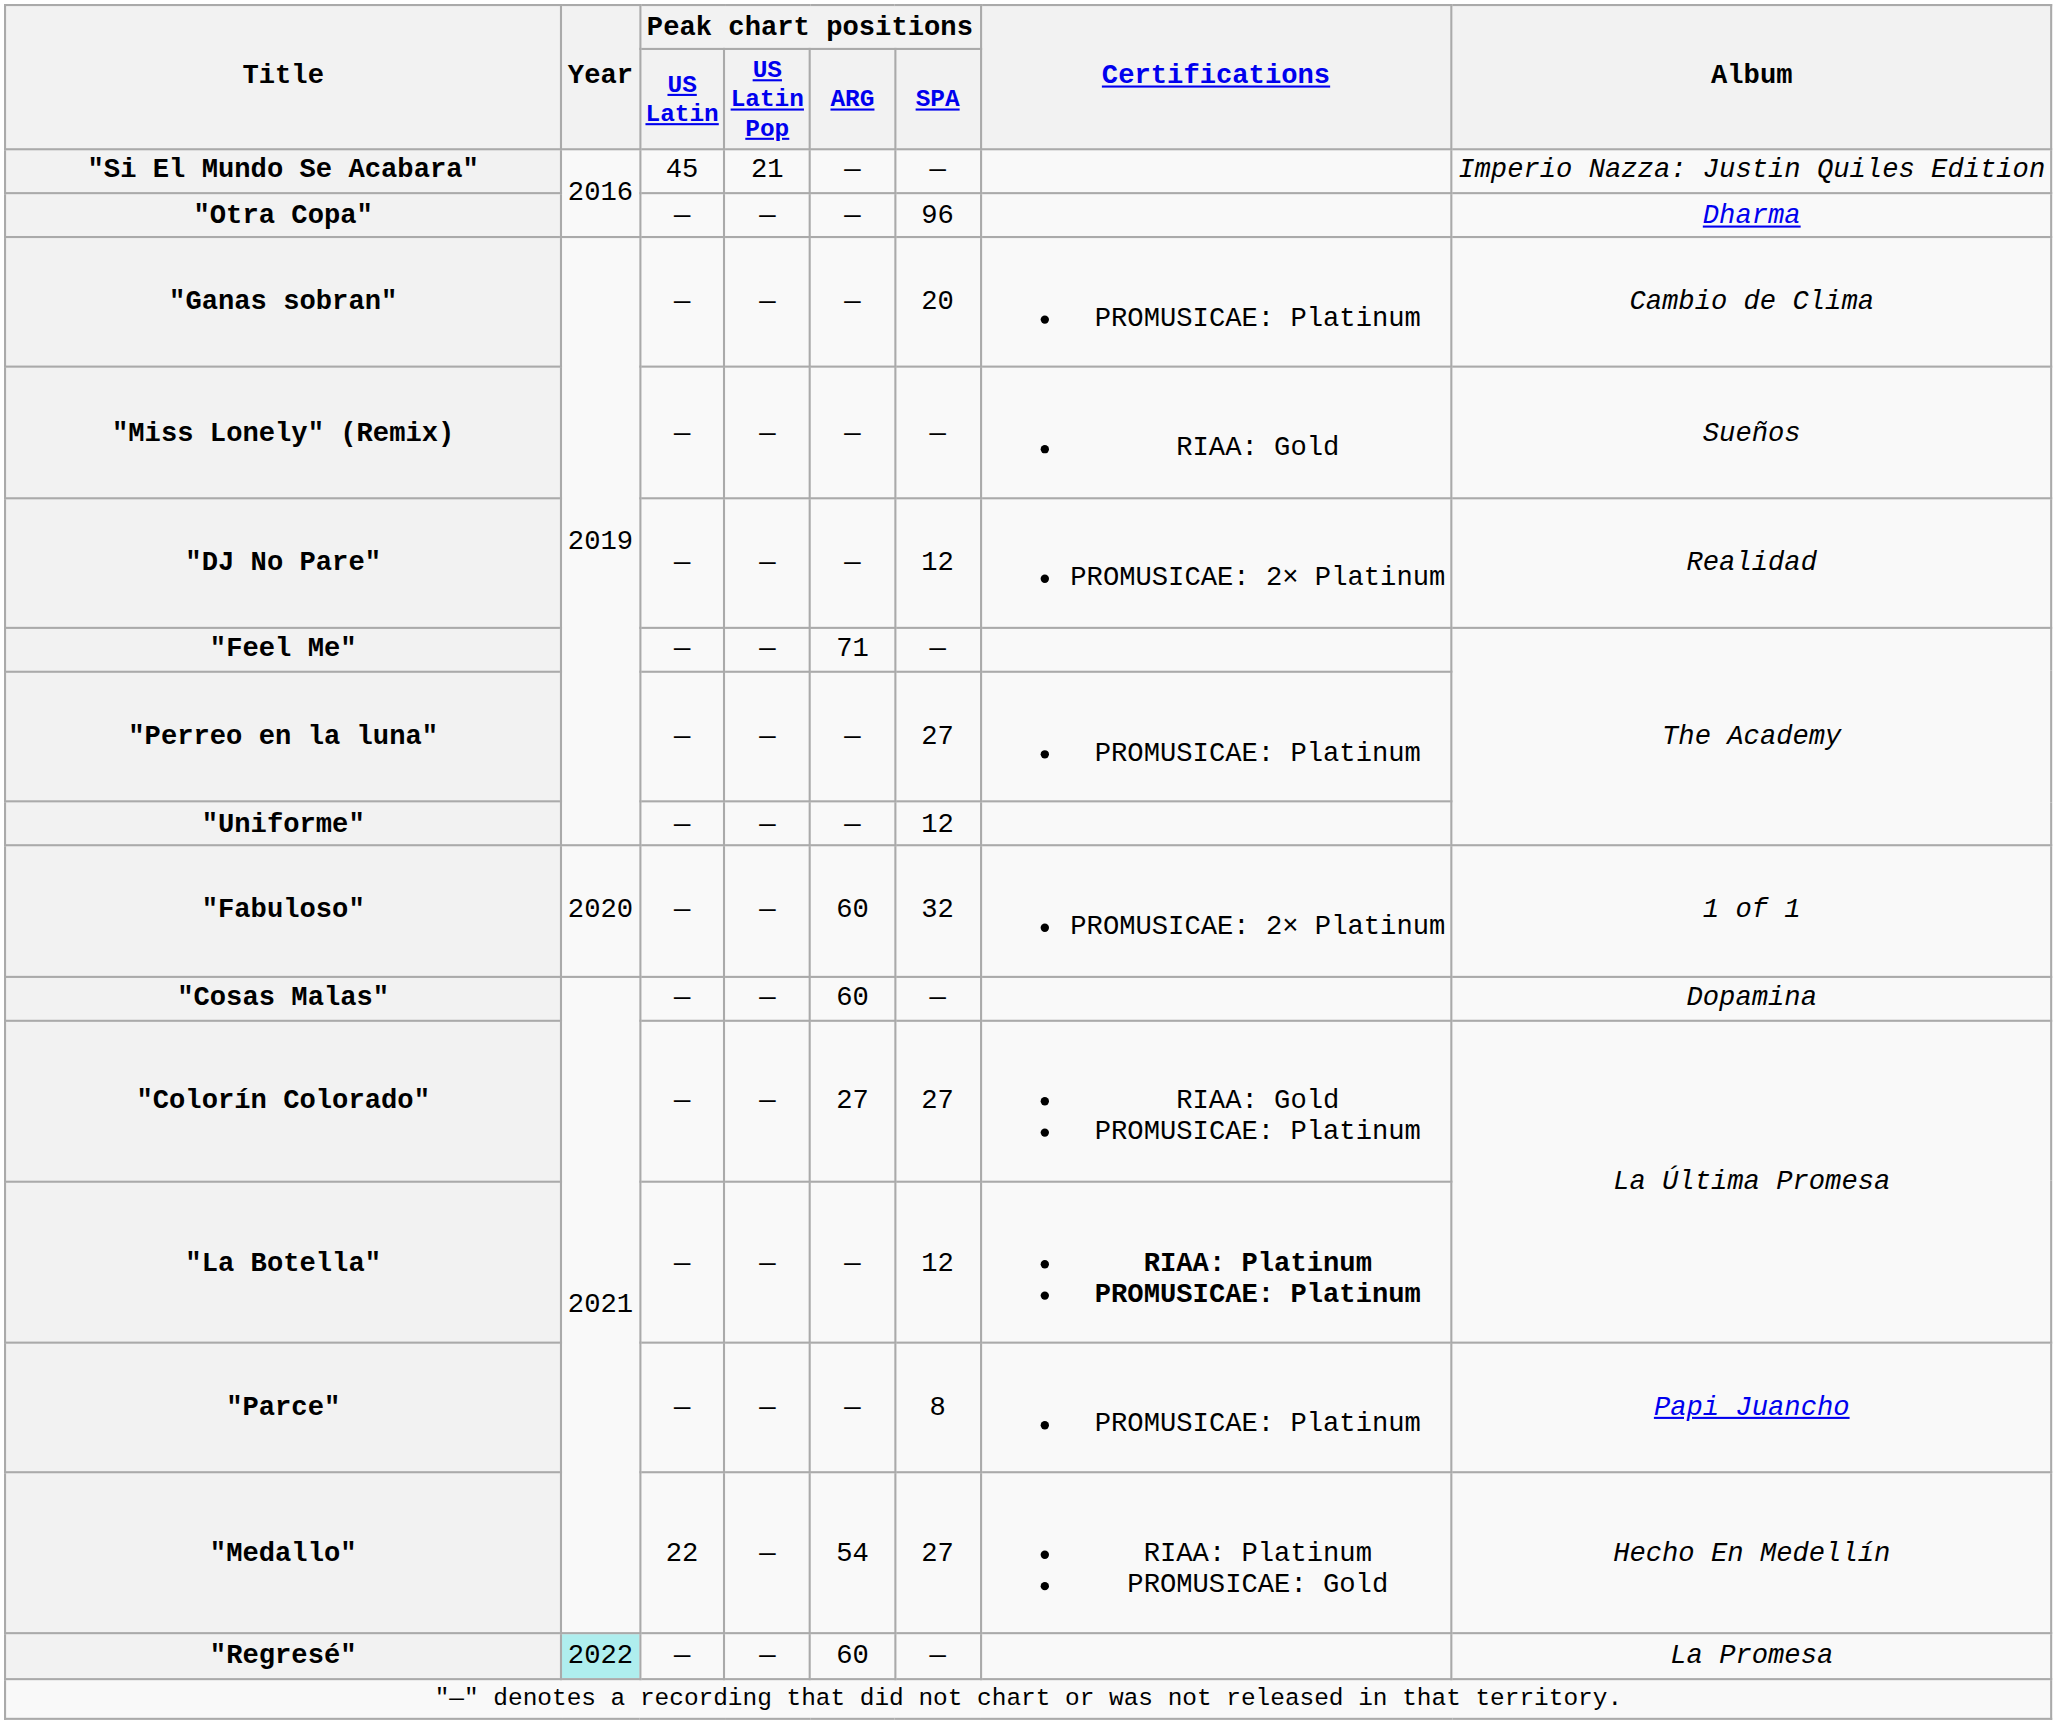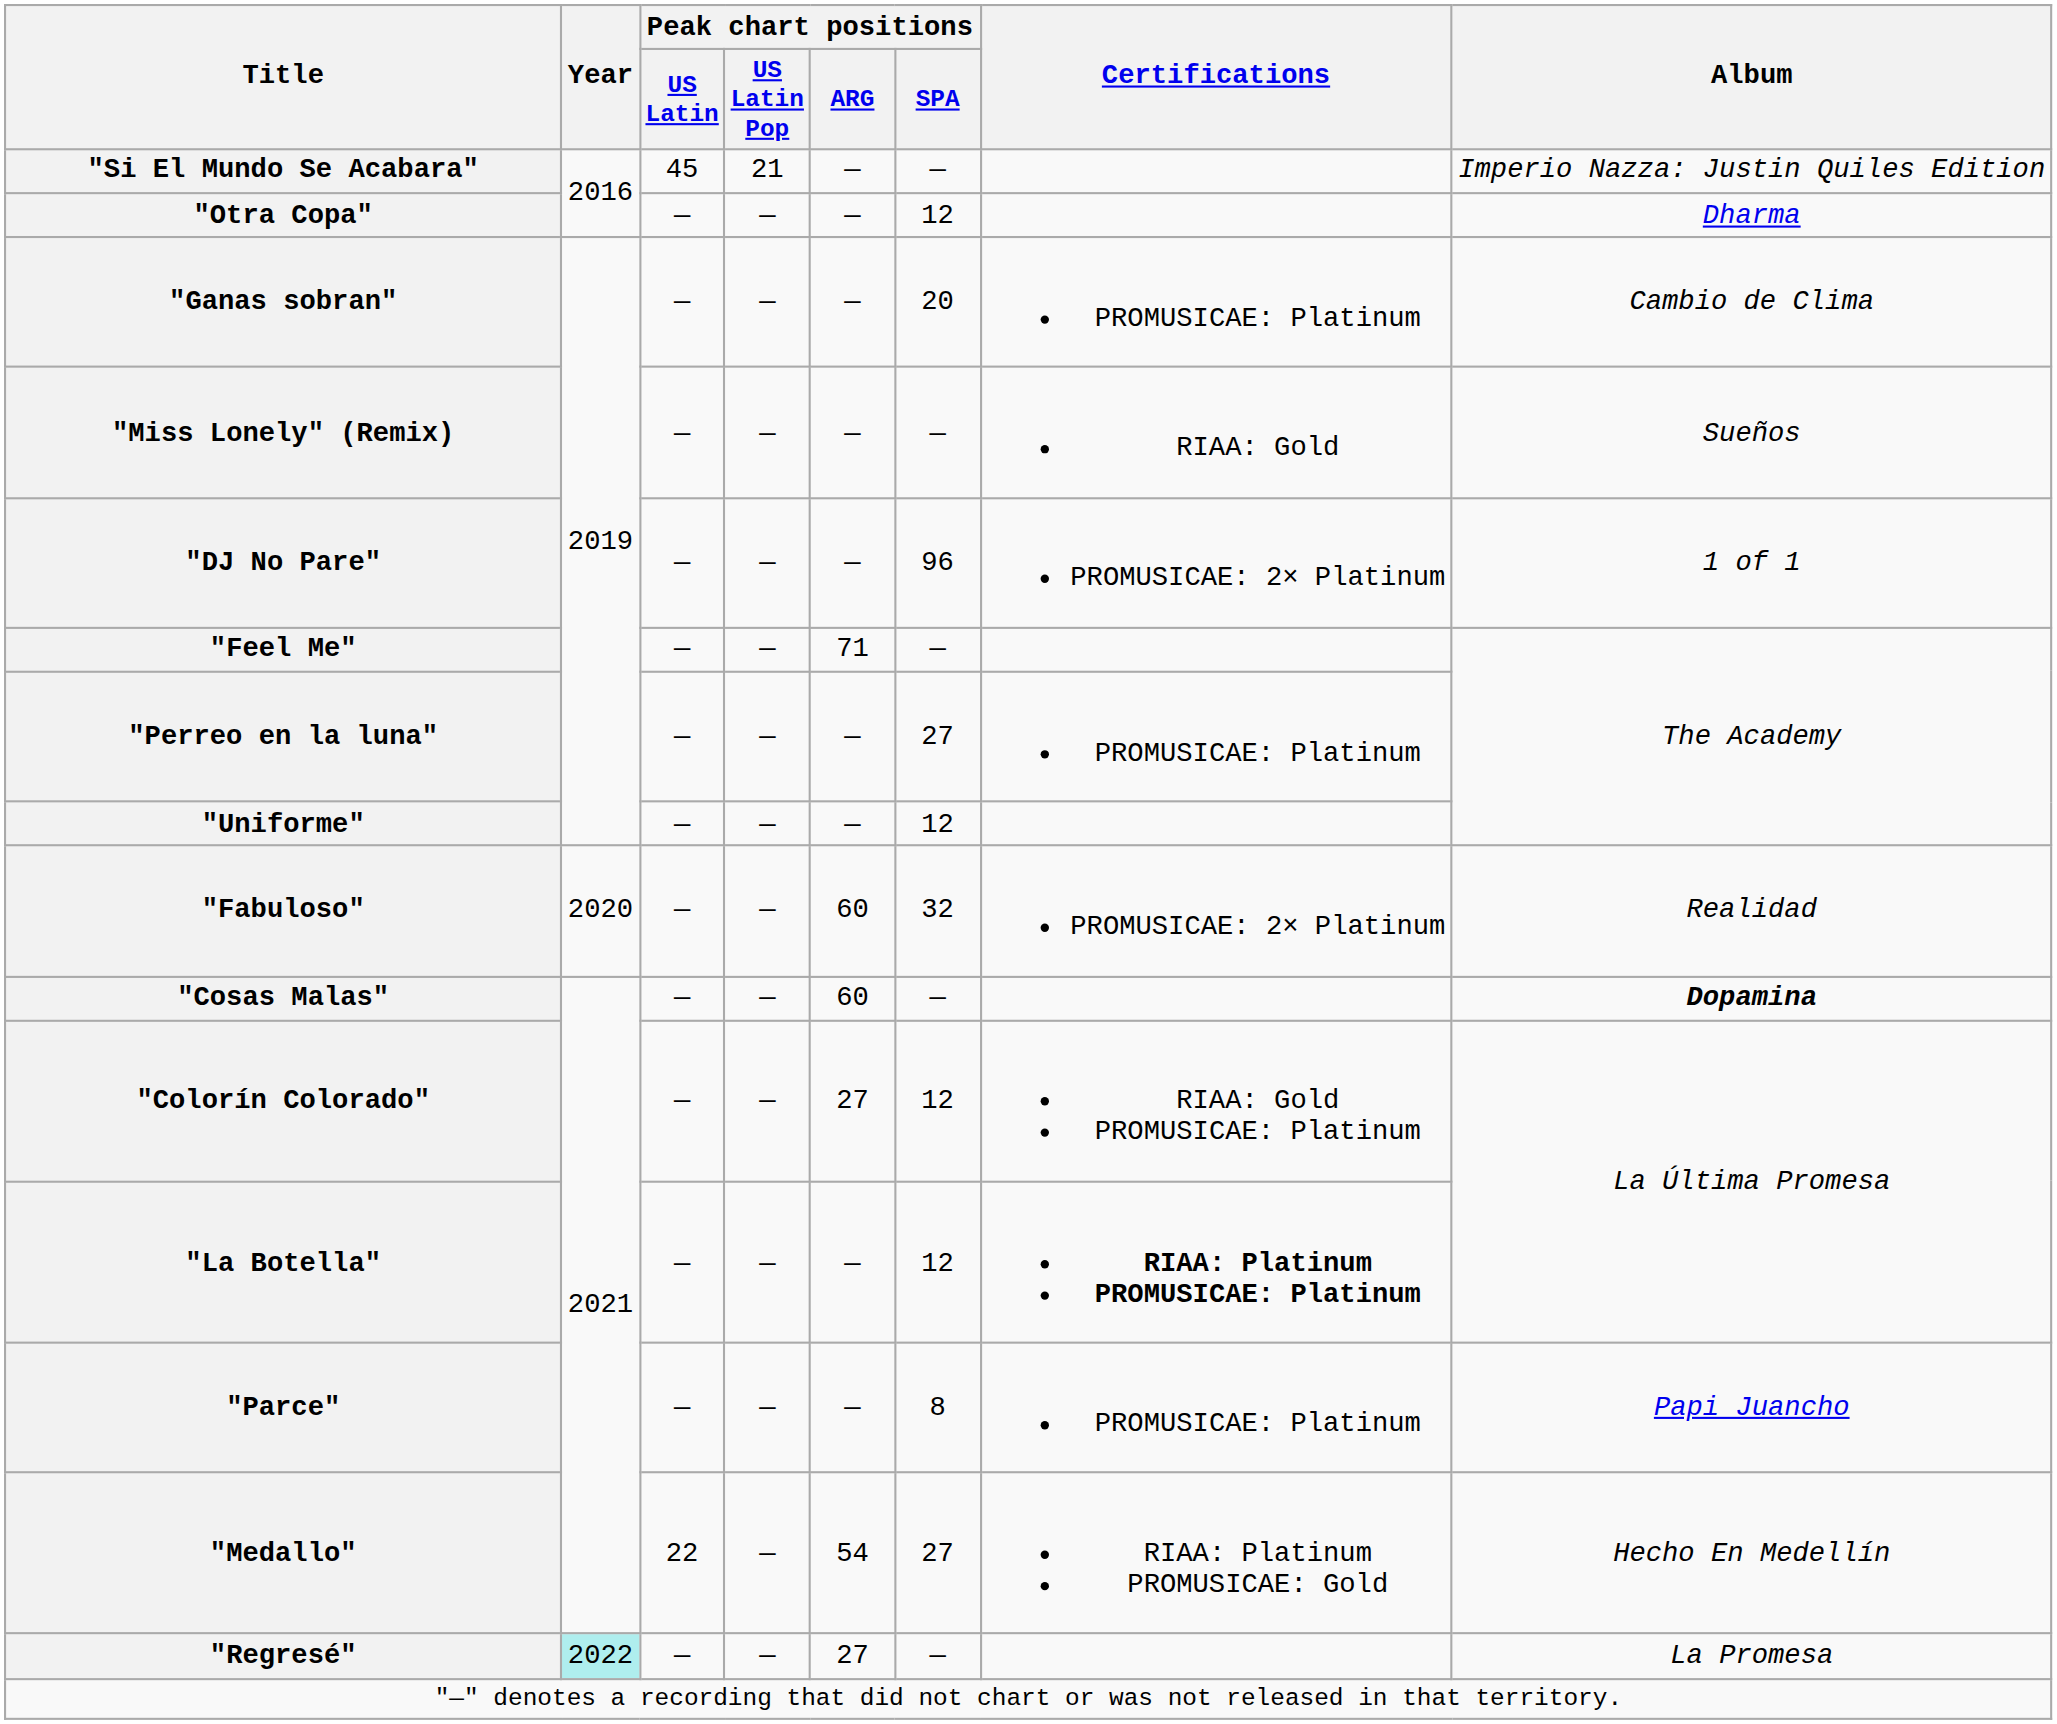 <table class="wikitable plainrowheaders" style="text-align:center;">
 <tr>
 <th scope="col" rowspan="2" style="width:20em;">Title</th>
 <th scope="col" rowspan="2">Year</th>
 <th scope="col" colspan="4">Peak chart positions</th>
 <th scope="col" rowspan="2"><a href='#'>Certifications</a></th>
 <th scope="col" rowspan="2">Album</th>
 </tr>
 <tr>
 <th scope="col" style="width:3em;font-size:90%;"><a href='#'>US<br>Latin</a><br></th>
 <th scope="col" style="width:3em;font-size:90%;"><a href='#'>US<br>Latin<br>Pop</a><br></th>
 <th scope="col" style="width:3em;font-size:90%;"><a href='#'>ARG</a><br></th>
 <th scope="col" style="width:3em;font-size:90%;"><a href='#'>SPA</a><br></th>
 </tr>
 <tr>
 <th scope="row">"Si El Mundo Se Acabara"</th>
 <td rowspan=2>2016</td>
 <td>45</td>
 <td>21</td>
 <td>—</td>
 <td>—</td>
 <td></td>
 <td><em>Imperio Nazza: Justin Quiles Edition</em></td>
 </tr>
 <tr>
 <th scope="row">"Otra Copa"<br></th>
 <td>—</td>
 <td>—</td>
 <td>—</td>
-<td>96</td>
+<td>12</td>
 <td></td>
 <td><em><a href='#'>Dharma</a></em></td>
 </tr>
 <tr>
 <th scope="row">"Ganas sobran"<br></th>
 <td rowspan=6>2019</td>
 <td>—</td>
 <td>—</td>
 <td>—</td>
 <td>20</td>
 <td><br><ul><li>PROMUSICAE: Platinum</li></ul></td>
 <td><em>Cambio de Clima</em></td>
 </tr>
 <tr>
 <th scope="row">"Miss Lonely" (Remix)<br></th>
 <td>—</td>
 <td>—</td>
 <td>—</td>
 <td>—</td>
 <td><br><ul><li>RIAA: Gold </li></ul></td>
 <td><em>Sueños</em></td>
 </tr>
 <tr>
 <th scope="row">"DJ No Pare"</th>
 <td>—</td>
 <td>—</td>
 <td>—</td>
-<td>12</td>
+<td>96</td>
 <td><br><ul><li>PROMUSICAE: 2× Platinum</li></ul></td>
-<td><em>Realidad</em></td>
+<td><em>1 of 1</em></td>
 </tr>
 <tr>
 <th scope="row">"Feel Me"<br></th>
 <td>—</td>
 <td>—</td>
 <td>71</td>
 <td>—</td>
 <td></td>
 <td rowspan=3><em>The Academy</em></td>
 </tr>
 <tr>
 <th scope="row">"Perreo en la luna"<br></th>
 <td>—</td>
 <td>—</td>
 <td>—</td>
 <td>27</td>
 <td><br><ul><li>PROMUSICAE: Platinum</li></ul></td>
 </tr>
 <tr>
 <th scope="row">"Uniforme"<br></th>
 <td>—</td>
 <td>—</td>
 <td>—</td>
 <td>12</td>
 <td></td>
 </tr>
 <tr>
 <th scope="row">"Fabuloso"<br></th>
 <td>2020</td>
 <td>—</td>
 <td>—</td>
 <td>60</td>
 <td>32</td>
 <td><br><ul><li>PROMUSICAE: 2× Platinum</li></ul></td>
-<td><em>1 of 1</em></td>
+<td><em>Realidad</em></td>
 </tr>
 <tr>
 <th scope="row">"Cosas Malas"<br></th>
 <td rowspan=5>2021</td>
 <td>—</td>
 <td>—</td>
 <td>60</td>
 <td>—</td>
 <td></td>
-<td><em>Dopamina</em></td>
+<td><strong><em>Dopamina</em></strong></td>
 </tr>
 <tr>
 <th scope="row">"Colorín Colorado"</th>
 <td>—</td>
 <td>—</td>
 <td>27</td>
-<td>27</td>
+<td>12</td>
 <td><br><ul><li>RIAA: Gold </li><li>PROMUSICAE: Platinum</li></ul></td>
 <td rowspan=2><em>La Última Promesa</em></td>
 </tr>
 <tr>
 <th scope="row">"La Botella"<br></th>
 <td>—</td>
 <td>—</td>
 <td>—</td>
 <td>12</td>
 <td><strong><br><ul><li>RIAA: Platinum </li><li>PROMUSICAE: Platinum</li></ul></strong></td>
 </tr>
 <tr>
 <th scope="row">"Parce"<br></th>
 <td>—</td>
 <td>—</td>
 <td>—</td>
 <td>8</td>
 <td><br><ul><li>PROMUSICAE: Platinum</li></ul></td>
 <td><em><a href='#'>Papi Juancho</a></em></td>
 </tr>
 <tr>
 <th scope="row">"Medallo"<br></th>
 <td>22</td>
 <td>—</td>
 <td>54</td>
 <td>27</td>
 <td><br><ul><li>RIAA: Platinum </li><li>PROMUSICAE: Gold</li></ul></td>
 <td><em>Hecho En Medellín</em></td>
 </tr>
 <tr>
 <th scope="row">"Regresé"<br></th>
 <td style="background: paleturquoise;">2022</td>
 <td>—</td>
 <td>—</td>
-<td>60</td>
+<td>27</td>
 <td>—</td>
 <td></td>
 <td><em>La Promesa</em></td>
 </tr>
 <tr>
 <td colspan="15" style="font-size:90%">"—" denotes a recording that did not chart or was not released in that territory.</td>
 </tr>
 </table>
